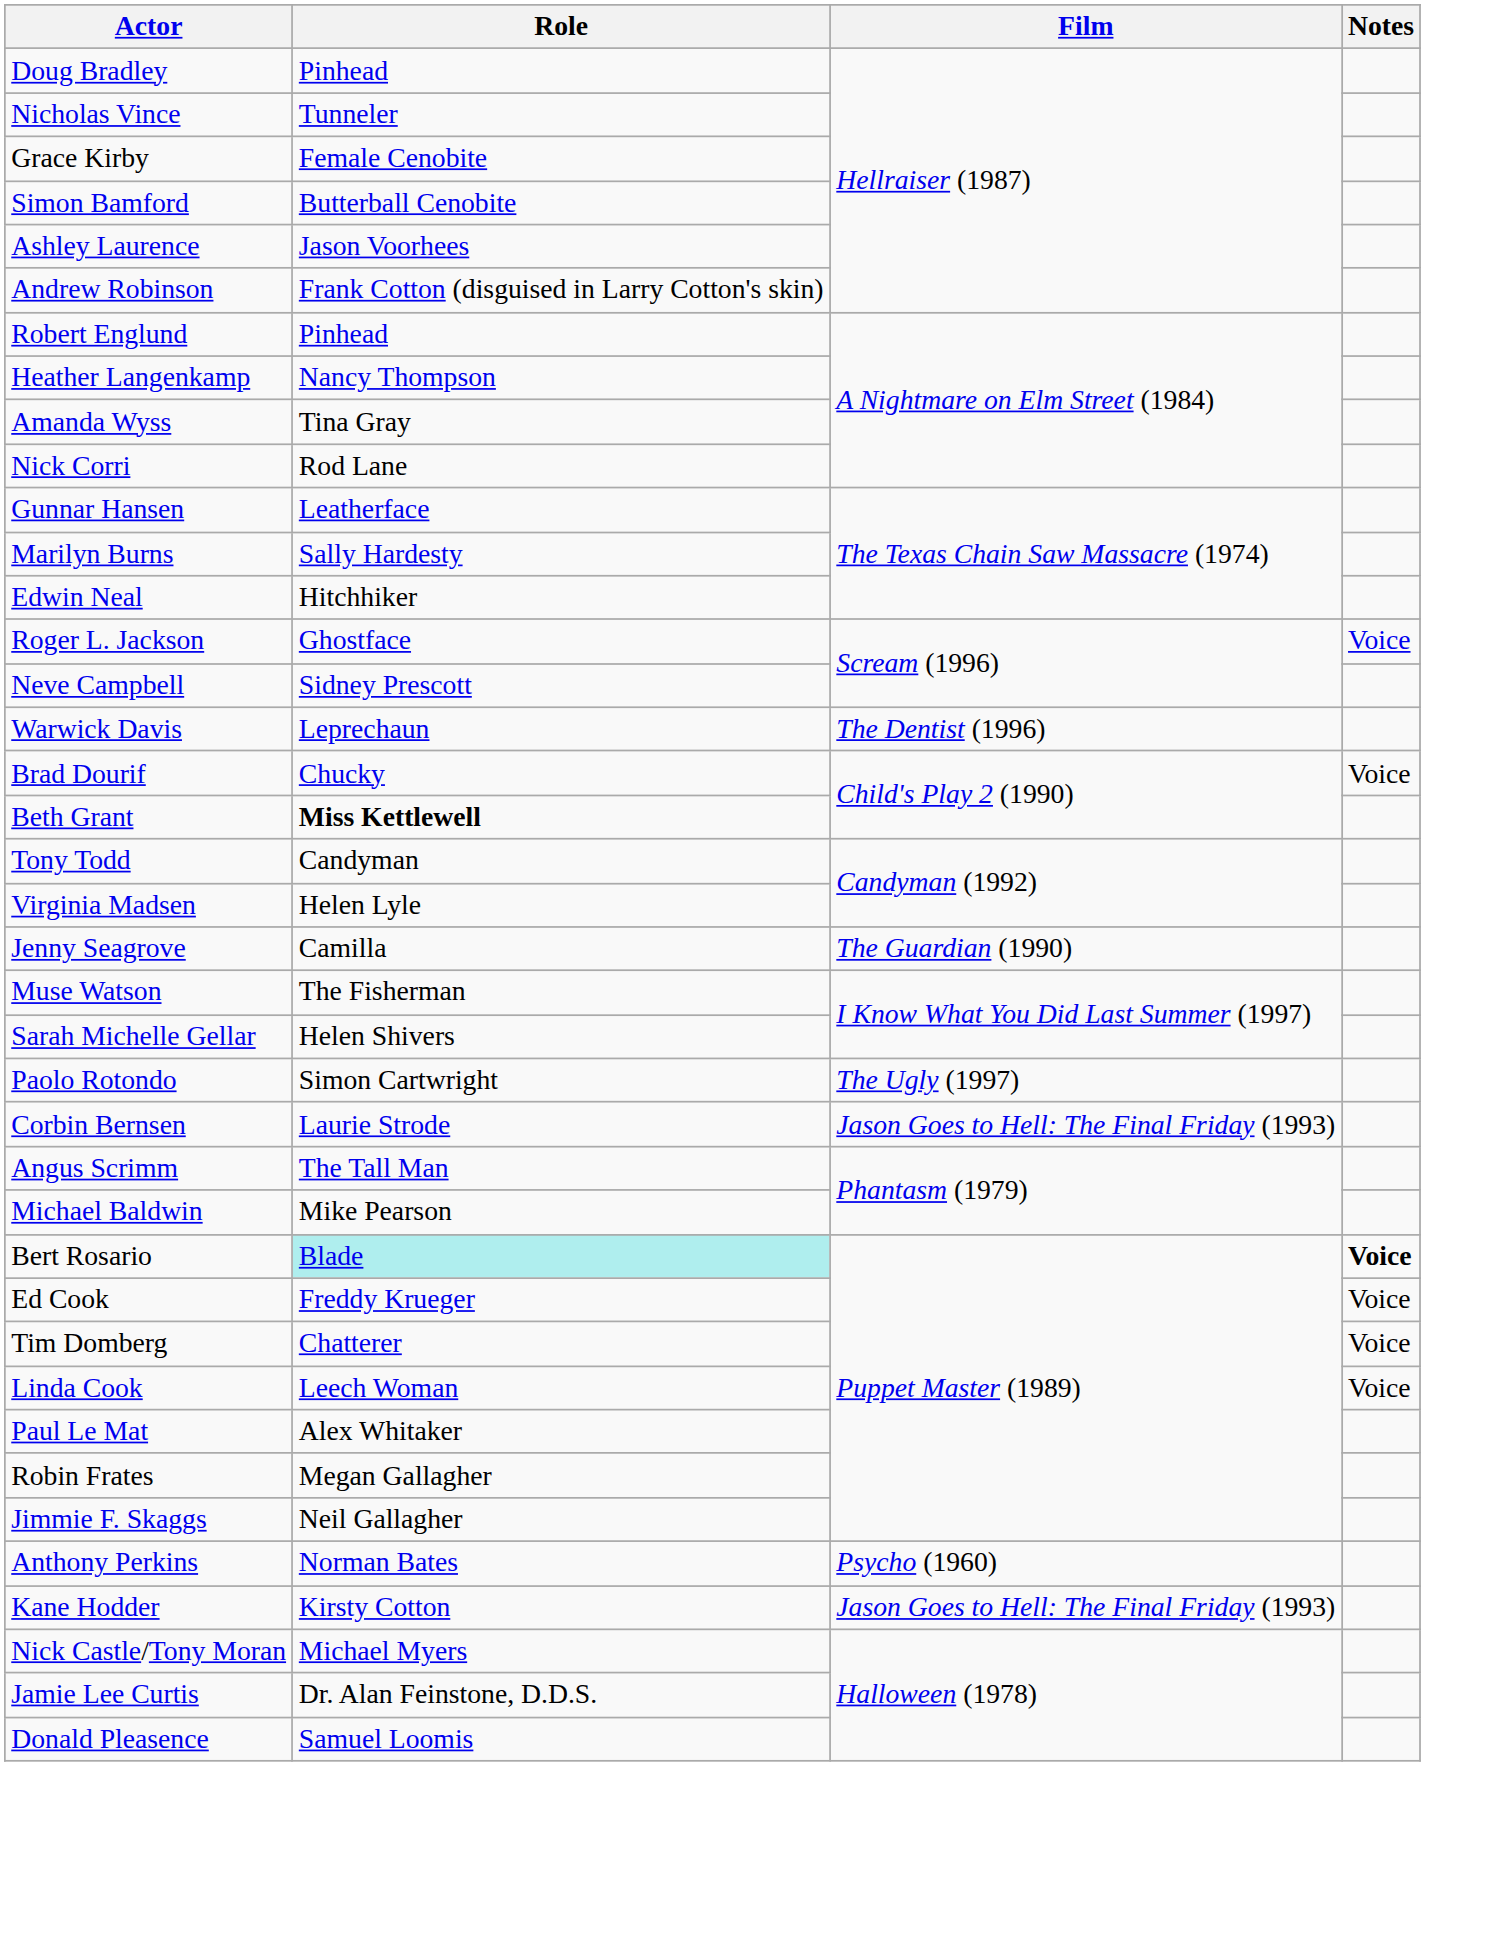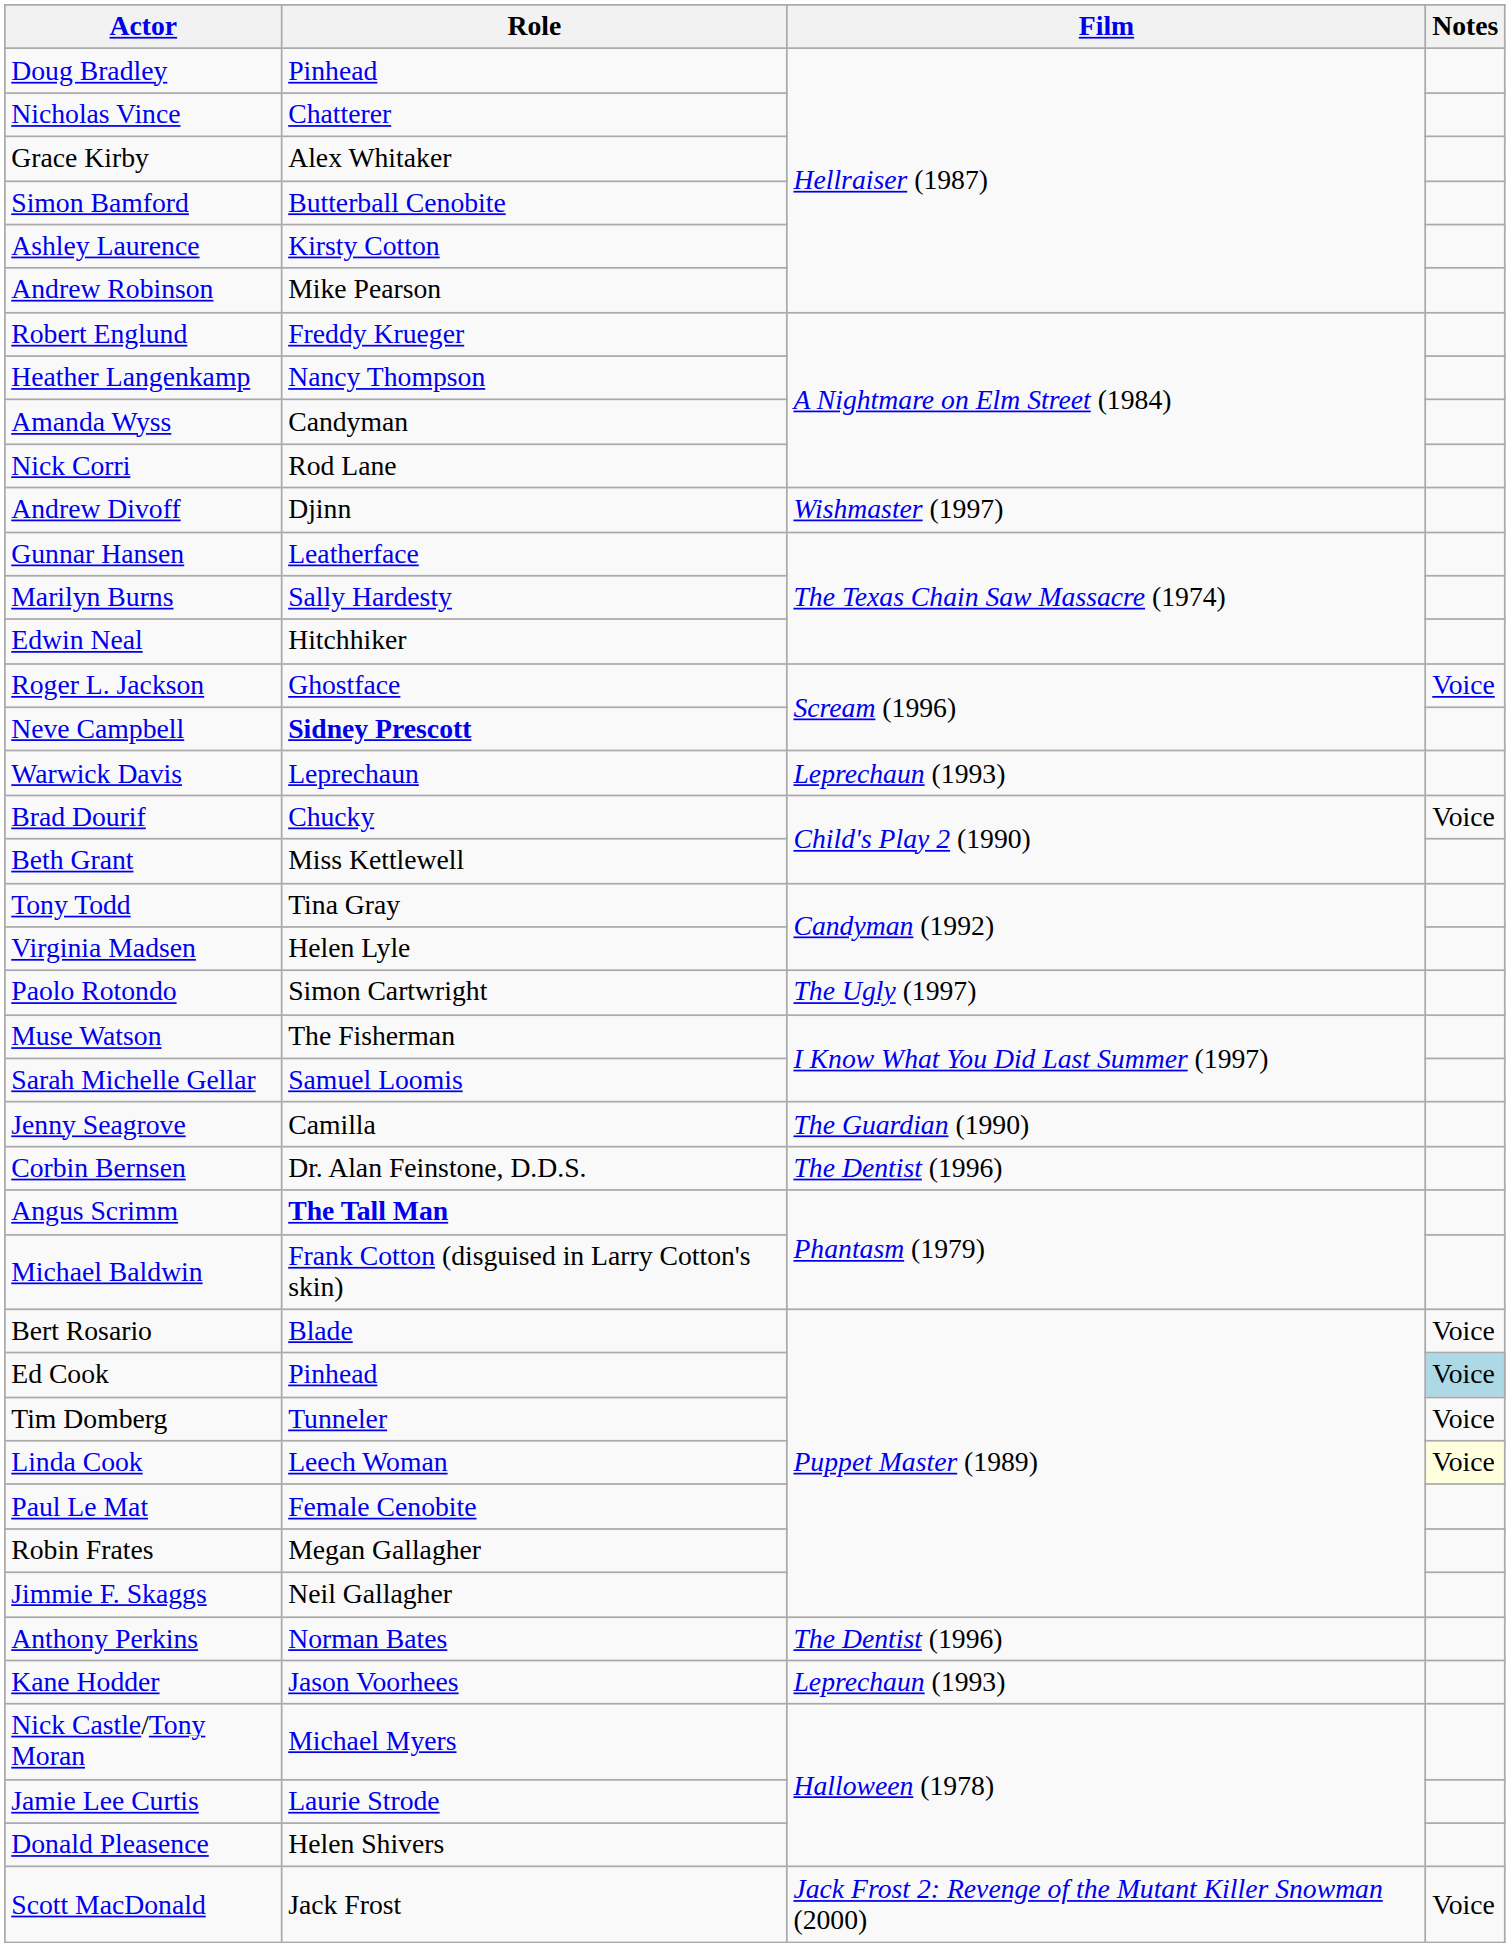 <table class="wikitable">
 <tr>
 <th><a href='#'>Actor</a></th>
 <th>Role</th>
 <th><a href='#'>Film</a></th>
 <th>Notes</th>
 </tr>
 <tr>
 <td><a href='#'>Doug Bradley</a></td>
 <td><a href='#'>Pinhead</a></td>
 <td rowspan="6"><em><a href='#'>Hellraiser</a></em> (1987)</td>
 <td></td>
 </tr>
 <tr>
 <td><a href='#'>Nicholas Vince</a></td>
-<td><a href='#'>Tunneler</a></td>
+<td><a href='#'>Chatterer</a></td>
 <td></td>
 </tr>
 <tr>
 <td>Grace Kirby</td>
-<td><a href='#'>Female Cenobite</a></td>
+<td>Alex Whitaker</td>
 <td></td>
 </tr>
 <tr>
 <td><a href='#'>Simon Bamford</a></td>
 <td><a href='#'>Butterball Cenobite</a></td>
 <td></td>
 </tr>
 <tr>
 <td><a href='#'>Ashley Laurence</a></td>
-<td><a href='#'>Jason Voorhees</a></td>
+<td><a href='#'>Kirsty Cotton</a></td>
 <td></td>
 </tr>
 <tr>
 <td><a href='#'>Andrew Robinson</a></td>
-<td><a href='#'>Frank Cotton</a> (disguised in Larry Cotton's skin)</td>
+<td>Mike Pearson</td>
 <td></td>
 </tr>
 <tr>
 <td><a href='#'>Robert Englund</a></td>
-<td><a href='#'>Pinhead</a></td>
+<td><a href='#'>Freddy Krueger</a></td>
 <td rowspan="4"><em><a href='#'>A Nightmare on Elm Street</a></em> (1984)</td>
 <td></td>
 </tr>
 <tr>
 <td><a href='#'>Heather Langenkamp</a></td>
 <td><a href='#'>Nancy Thompson</a></td>
 <td></td>
 </tr>
 <tr>
 <td><a href='#'>Amanda Wyss</a></td>
-<td>Tina Gray</td>
+<td>Candyman</td>
 <td></td>
 </tr>
 <tr>
 <td><a href='#'>Nick Corri</a></td>
 <td>Rod Lane</td>
+<td></td>
+</tr>
+<tr>
+<td><a href='#'>Andrew Divoff</a></td>
+<td>Djinn</td>
+<td><em><a href='#'>Wishmaster</a></em> (1997)</td>
 <td></td>
 </tr>
 <tr>
 <td><a href='#'>Gunnar Hansen</a></td>
 <td><a href='#'>Leatherface</a></td>
 <td rowspan="3"><em><a href='#'>The Texas Chain Saw Massacre</a></em> (1974)</td>
 <td></td>
 </tr>
 <tr>
 <td><a href='#'>Marilyn Burns</a></td>
 <td><a href='#'>Sally Hardesty</a></td>
 <td></td>
 </tr>
 <tr>
 <td><a href='#'>Edwin Neal</a></td>
 <td>Hitchhiker</td>
 <td></td>
 </tr>
 <tr>
 <td><a href='#'>Roger L. Jackson</a></td>
 <td><a href='#'>Ghostface</a></td>
 <td rowspan="2"><em><a href='#'>Scream</a></em> (1996)</td>
 <td><a href='#'>Voice</a></td>
 </tr>
 <tr>
 <td><a href='#'>Neve Campbell</a></td>
-<td><a href='#'>Sidney Prescott</a></td>
+<td><strong><a href='#'>Sidney Prescott</a></strong></td>
 <td></td>
 </tr>
 <tr>
 <td><a href='#'>Warwick Davis</a></td>
 <td><a href='#'>Leprechaun</a></td>
-<td><em><a href='#'>The Dentist</a></em> (1996)</td>
+<td><em><a href='#'>Leprechaun</a></em> (1993)</td>
 <td></td>
 </tr>
 <tr>
 <td><a href='#'>Brad Dourif</a></td>
 <td><a href='#'>Chucky</a></td>
 <td rowspan="2"><em><a href='#'>Child's Play 2</a></em> (1990)</td>
 <td>Voice</td>
 </tr>
 <tr>
 <td><a href='#'>Beth Grant</a></td>
-<td><strong>Miss Kettlewell</strong></td>
+<td>Miss Kettlewell</td>
 <td></td>
 </tr>
 <tr>
 <td><a href='#'>Tony Todd</a></td>
-<td>Candyman</td>
+<td>Tina Gray</td>
 <td rowspan="2"><em><a href='#'>Candyman</a></em> (1992)</td>
 <td></td>
 </tr>
 <tr>
 <td><a href='#'>Virginia Madsen</a></td>
 <td>Helen Lyle</td>
 <td></td>
 </tr>
 <tr>
-<td><a href='#'>Jenny Seagrove</a></td>
-<td>Camilla</td>
-<td><em><a href='#'>The Guardian</a></em> (1990)</td>
+<td><a href='#'>Paolo Rotondo</a></td>
+<td>Simon Cartwright</td>
+<td><em><a href='#'>The Ugly</a></em> (1997)</td>
 <td></td>
 </tr>
 <tr>
 <td><a href='#'>Muse Watson</a></td>
 <td>The Fisherman</td>
 <td rowspan="2"><em><a href='#'>I Know What You Did Last Summer</a></em> (1997)</td>
 <td></td>
 </tr>
 <tr>
 <td><a href='#'>Sarah Michelle Gellar</a></td>
-<td>Helen Shivers</td>
+<td><a href='#'>Samuel Loomis</a></td>
 <td></td>
 </tr>
 <tr>
-<td><a href='#'>Paolo Rotondo</a></td>
-<td>Simon Cartwright</td>
-<td><em><a href='#'>The Ugly</a></em> (1997)</td>
+<td><a href='#'>Jenny Seagrove</a></td>
+<td>Camilla</td>
+<td><em><a href='#'>The Guardian</a></em> (1990)</td>
 <td></td>
 </tr>
 <tr>
 <td><a href='#'>Corbin Bernsen</a></td>
-<td><a href='#'>Laurie Strode</a></td>
-<td><em><a href='#'>Jason Goes to Hell: The Final Friday</a></em> (1993)</td>
+<td>Dr. Alan Feinstone, D.D.S.</td>
+<td><em><a href='#'>The Dentist</a></em> (1996)</td>
 <td></td>
 </tr>
 <tr>
 <td><a href='#'>Angus Scrimm</a></td>
-<td><a href='#'>The Tall Man</a></td>
+<td><strong><a href='#'>The Tall Man</a></strong></td>
 <td rowspan="2"><em><a href='#'>Phantasm</a></em> (1979)</td>
 <td></td>
 </tr>
 <tr>
 <td><a href='#'>Michael Baldwin</a></td>
-<td>Mike Pearson</td>
+<td><a href='#'>Frank Cotton</a> (disguised in Larry Cotton's skin)</td>
 <td></td>
 </tr>
 <tr>
 <td>Bert Rosario</td>
-<td style="background: paleturquoise;"><a href='#'>Blade</a></td>
+<td><a href='#'>Blade</a></td>
 <td rowspan="7"><em><a href='#'>Puppet Master</a></em> (1989)</td>
-<td><strong>Voice</strong></td>
+<td>Voice</td>
 </tr>
 <tr>
 <td>Ed Cook</td>
-<td><a href='#'>Freddy Krueger</a></td>
-<td>Voice</td>
+<td><a href='#'>Pinhead</a></td>
+<td style="background: lightblue;">Voice</td>
 </tr>
 <tr>
 <td>Tim Domberg</td>
-<td><a href='#'>Chatterer</a></td>
+<td><a href='#'>Tunneler</a></td>
 <td>Voice</td>
 </tr>
 <tr>
 <td><a href='#'>Linda Cook</a></td>
 <td><a href='#'>Leech Woman</a></td>
-<td>Voice</td>
+<td style="background: lightyellow;">Voice</td>
 </tr>
 <tr>
 <td><a href='#'>Paul Le Mat</a></td>
-<td>Alex Whitaker</td>
+<td><a href='#'>Female Cenobite</a></td>
 <td></td>
 </tr>
 <tr>
 <td>Robin Frates</td>
 <td>Megan Gallagher</td>
 <td></td>
 </tr>
 <tr>
 <td><a href='#'>Jimmie F. Skaggs</a></td>
 <td>Neil Gallagher</td>
 <td></td>
 </tr>
 <tr>
 <td><a href='#'>Anthony Perkins</a></td>
 <td><a href='#'>Norman Bates</a></td>
-<td><em><a href='#'>Psycho</a></em> (1960)</td>
+<td><em><a href='#'>The Dentist</a></em> (1996)</td>
 <td></td>
 </tr>
 <tr>
 <td><a href='#'>Kane Hodder</a></td>
-<td><a href='#'>Kirsty Cotton</a></td>
-<td><em><a href='#'>Jason Goes to Hell: The Final Friday</a></em> (1993)</td>
+<td><a href='#'>Jason Voorhees</a></td>
+<td><em><a href='#'>Leprechaun</a></em> (1993)</td>
 <td></td>
 </tr>
 <tr>
 <td><a href='#'>Nick Castle</a>/<a href='#'>Tony Moran</a></td>
 <td><a href='#'>Michael Myers</a></td>
 <td rowspan="3"><em><a href='#'>Halloween</a></em> (1978)</td>
 <td></td>
 </tr>
 <tr>
 <td><a href='#'>Jamie Lee Curtis</a></td>
-<td>Dr. Alan Feinstone, D.D.S.</td>
+<td><a href='#'>Laurie Strode</a></td>
 <td></td>
 </tr>
 <tr>
 <td><a href='#'>Donald Pleasence</a></td>
-<td><a href='#'>Samuel Loomis</a></td>
+<td>Helen Shivers</td>
 <td></td>
 </tr>
+<tr>
+<td><a href='#'>Scott MacDonald</a></td>
+<td>Jack Frost</td>
+<td><em><a href='#'>Jack Frost 2: Revenge of the Mutant Killer Snowman</a></em> (2000)</td>
+<td>Voice</td>
+</tr>
 </table>
